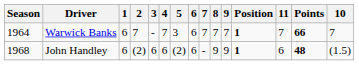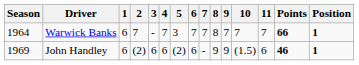 <table class="wikitable" style="font-size: 95%; ">
 <tr>
 <th>Season</th>
 <th>Driver</th>
 <th>1</th>
 <th>2</th>
 <th>3</th>
 <th>4</th>
 <th>5</th>
 <th>6</th>
 <th>7</th>
 <th>8</th>
 <th>9</th>
-<th>Position</th>
+<th>10</th>
 <th>11</th>
 <th>Points</th>
-<th>10</th>
+<th>Position</th>
 </tr>
 <tr>
 <td>1964</td>
 <td> <a href='#'>Warwick Banks</a></td>
 <td>6</td>
 <td>7</td>
 <td>-</td>
 <td>7</td>
 <td>3</td>
-<td>6</td>
+<td>7</td>
+<td>7</td>
+<td>8</td>
 <td>7</td>
 <td>7</td>
 <td>7</td>
+<td><strong>66</strong></td>
 <td><strong>1</strong></td>
-<td>7</td>
-<td><strong>66</strong></td>
-<td>7</td>
 </tr>
 <tr>
-<td>1968</td>
+<td>1969</td>
 <td> John Handley</td>
 <td>6</td>
 <td>(2)</td>
 <td>6</td>
 <td>6</td>
 <td>(2)</td>
 <td>6</td>
 <td>-</td>
 <td>9</td>
 <td>9</td>
+<td>(1.5)</td>
+<td>6</td>
+<td><strong>46</strong></td>
 <td><strong>1</strong></td>
-<td>6</td>
-<td><strong>48</strong></td>
-<td>(1.5)</td>
 </tr>
 </table>
